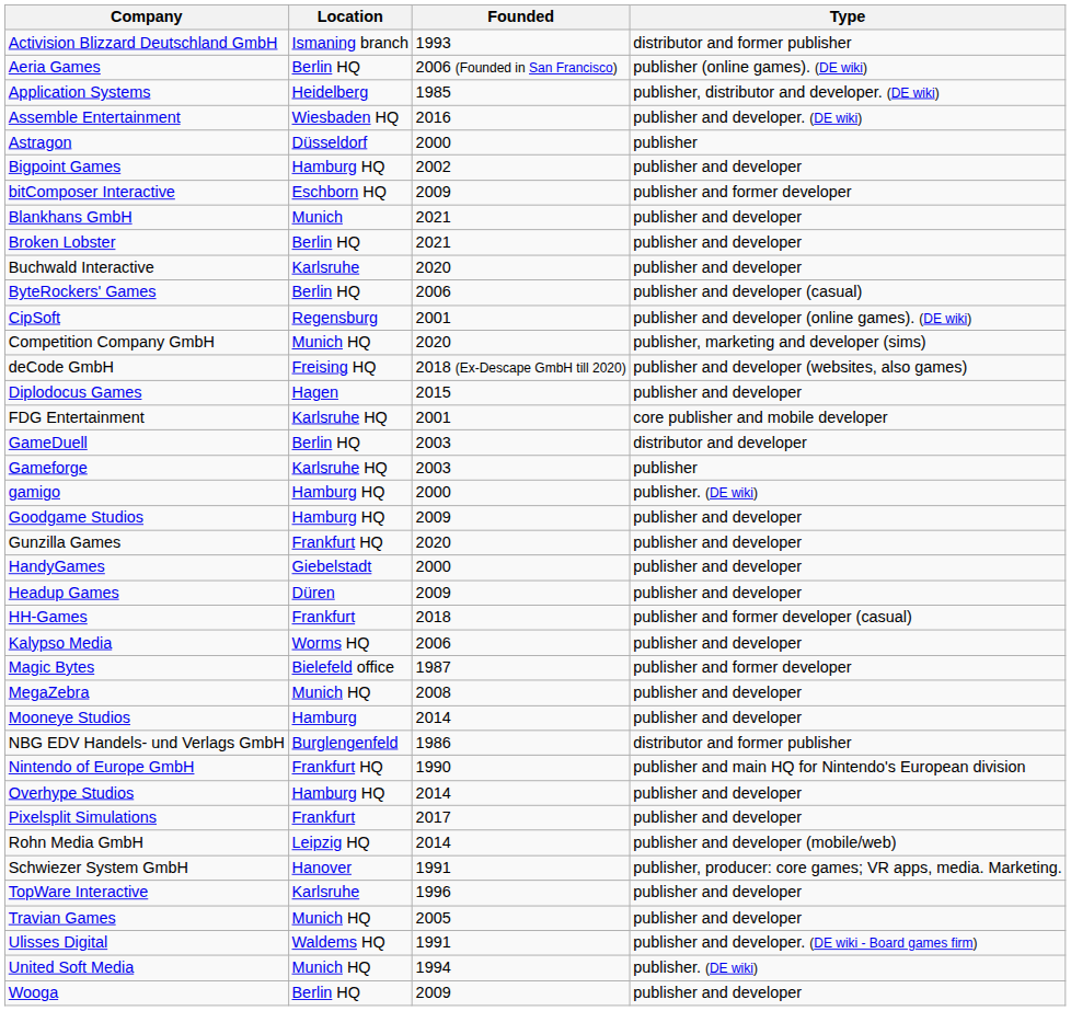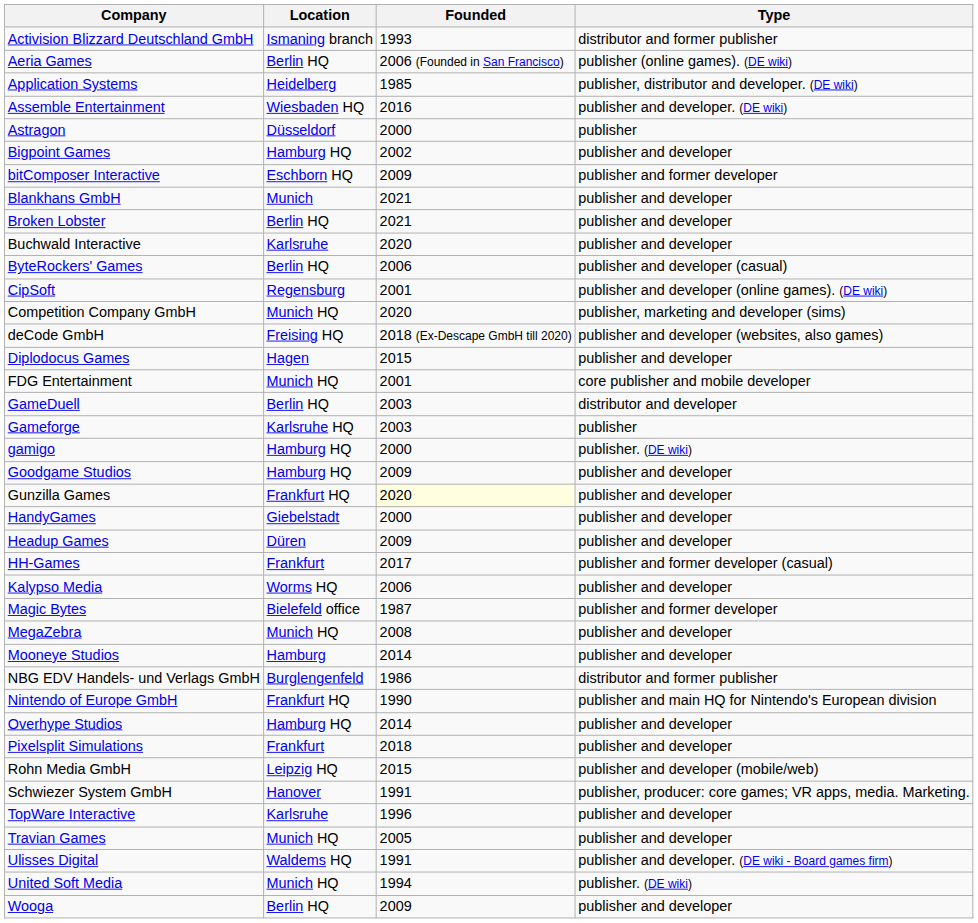 <table class="wikitable sortable mw-collapsible">
 <tr>
 <th scope="col">Company</th>
 <th scope="col">Location</th>
 <th scope="col">Founded</th>
 <th scope="col" class="unsortable">Type</th>
 </tr>
 <tr>
 <td><a href='#'>Activision Blizzard Deutschland GmbH</a> </td>
 <td><a href='#'>Ismaning</a> branch</td>
 <td>1993</td>
 <td>distributor and former publisher</td>
 </tr>
 <tr>
 <td><a href='#'>Aeria Games</a> </td>
 <td><a href='#'>Berlin</a> HQ</td>
 <td>2006 <small>(Founded in <a href='#'>San Francisco</a>)</small></td>
 <td>publisher (online games). <small>(<a href='#'>DE wiki</a>)</small></td>
 </tr>
 <tr>
 <td><a href='#'>Application Systems</a></td>
 <td><a href='#'>Heidelberg</a></td>
 <td>1985</td>
 <td>publisher, distributor and developer. <small>(<a href='#'>DE wiki</a>)</small></td>
 </tr>
 <tr>
 <td><a href='#'>Assemble Entertainment</a></td>
 <td><a href='#'>Wiesbaden</a> HQ</td>
 <td>2016</td>
 <td>publisher and developer. <small>(<a href='#'>DE wiki</a>)</small></td>
 </tr>
 <tr>
 <td><a href='#'>Astragon</a></td>
 <td><a href='#'>Düsseldorf</a></td>
 <td>2000</td>
 <td>publisher</td>
 </tr>
 <tr>
 <td><a href='#'>Bigpoint Games</a></td>
 <td><a href='#'>Hamburg</a> HQ</td>
 <td>2002</td>
 <td>publisher and developer</td>
 </tr>
 <tr>
 <td><a href='#'>bitComposer Interactive</a></td>
 <td><a href='#'>Eschborn</a> HQ</td>
 <td>2009</td>
 <td>publisher and former developer</td>
 </tr>
 <tr>
 <td><a href='#'>Blankhans GmbH</a></td>
 <td><a href='#'>Munich</a></td>
 <td>2021</td>
 <td>publisher and developer</td>
 </tr>
 <tr>
 <td><a href='#'>Broken Lobster</a></td>
 <td><a href='#'>Berlin</a> HQ</td>
 <td>2021</td>
 <td>publisher and developer</td>
 </tr>
 <tr>
 <td>Buchwald Interactive</td>
 <td><a href='#'>Karlsruhe</a></td>
 <td>2020</td>
 <td>publisher and developer</td>
 </tr>
 <tr>
 <td><a href='#'>ByteRockers' Games</a></td>
 <td><a href='#'>Berlin</a> HQ</td>
 <td>2006</td>
 <td>publisher and developer (casual)</td>
 </tr>
 <tr>
 <td><a href='#'>CipSoft</a></td>
 <td><a href='#'>Regensburg</a></td>
 <td>2001</td>
 <td>publisher and developer (online games). <small>(<a href='#'>DE wiki</a>)</small></td>
 </tr>
 <tr>
 <td>Competition Company GmbH</td>
 <td><a href='#'>Munich</a> HQ</td>
 <td>2020</td>
 <td>publisher, marketing and developer (sims)</td>
 </tr>
 <tr>
 <td>deCode GmbH</td>
 <td><a href='#'>Freising</a> HQ</td>
 <td>2018 <small>(Ex-Descape GmbH till 2020)</small></td>
 <td>publisher and developer (websites, also games)</td>
 </tr>
 <tr>
 <td><a href='#'>Diplodocus Games</a></td>
 <td><a href='#'>Hagen</a></td>
 <td>2015</td>
 <td>publisher and developer</td>
 </tr>
 <tr>
 <td>FDG Entertainment</td>
-<td><a href='#'>Karlsruhe</a> HQ</td>
+<td><a href='#'>Munich</a> HQ</td>
 <td>2001</td>
 <td>core publisher and mobile developer</td>
 </tr>
 <tr>
 <td><a href='#'>GameDuell</a></td>
 <td><a href='#'>Berlin</a> HQ</td>
 <td>2003</td>
 <td>distributor and developer</td>
 </tr>
 <tr>
 <td><a href='#'>Gameforge</a></td>
 <td><a href='#'>Karlsruhe</a> HQ</td>
 <td>2003</td>
 <td>publisher</td>
 </tr>
 <tr>
 <td><a href='#'>gamigo</a></td>
 <td><a href='#'>Hamburg</a> HQ</td>
 <td>2000</td>
 <td>publisher. <small>(<a href='#'>DE wiki</a>)</small></td>
 </tr>
 <tr>
 <td><a href='#'>Goodgame Studios</a></td>
 <td><a href='#'>Hamburg</a> HQ</td>
 <td>2009</td>
 <td>publisher and developer</td>
 </tr>
 <tr>
 <td>Gunzilla Games</td>
 <td><a href='#'>Frankfurt</a> HQ</td>
-<td>2020</td>
+<td style="background: lightyellow;">2020</td>
 <td>publisher and developer</td>
 </tr>
 <tr>
 <td><a href='#'>HandyGames</a></td>
 <td><a href='#'>Giebelstadt</a></td>
 <td>2000</td>
 <td>publisher and developer</td>
 </tr>
 <tr>
 <td><a href='#'>Headup Games</a></td>
 <td><a href='#'>Düren</a></td>
 <td>2009</td>
 <td>publisher and developer</td>
 </tr>
 <tr>
 <td><a href='#'>HH-Games</a></td>
 <td><a href='#'>Frankfurt</a></td>
-<td>2018</td>
+<td>2017</td>
 <td>publisher and former developer (casual)</td>
 </tr>
 <tr>
 <td><a href='#'>Kalypso Media</a></td>
 <td><a href='#'>Worms</a> HQ</td>
 <td>2006</td>
 <td>publisher and developer</td>
 </tr>
 <tr>
 <td><a href='#'>Magic Bytes</a> </td>
 <td><a href='#'>Bielefeld</a> office</td>
 <td>1987</td>
 <td>publisher and former developer</td>
 </tr>
 <tr>
 <td><a href='#'>MegaZebra</a></td>
 <td><a href='#'>Munich</a> HQ</td>
 <td>2008</td>
 <td>publisher and developer</td>
 </tr>
 <tr>
 <td><a href='#'>Mooneye Studios</a></td>
 <td><a href='#'>Hamburg</a></td>
 <td>2014</td>
 <td>publisher and developer</td>
 </tr>
 <tr>
 <td>NBG EDV Handels- und Verlags GmbH </td>
 <td><a href='#'>Burglengenfeld</a></td>
 <td>1986</td>
 <td>distributor and former publisher</td>
 </tr>
 <tr>
 <td><a href='#'>Nintendo of Europe GmbH</a></td>
 <td><a href='#'>Frankfurt</a> HQ</td>
 <td>1990</td>
 <td>publisher and main HQ for Nintendo's European division</td>
 </tr>
 <tr>
 <td><a href='#'>Overhype Studios</a></td>
 <td><a href='#'>Hamburg</a> HQ</td>
 <td>2014</td>
 <td>publisher and developer</td>
 </tr>
 <tr>
 <td><a href='#'>Pixelsplit Simulations</a></td>
 <td><a href='#'>Frankfurt</a></td>
-<td>2017</td>
+<td>2018</td>
 <td>publisher and developer</td>
 </tr>
 <tr>
 <td>Rohn Media GmbH</td>
 <td><a href='#'>Leipzig</a> HQ</td>
-<td>2014</td>
+<td>2015</td>
 <td>publisher and developer (mobile/web)</td>
 </tr>
 <tr>
 <td>Schwiezer System GmbH </td>
 <td><a href='#'>Hanover</a></td>
 <td>1991</td>
 <td>publisher, producer: core games; VR apps, media. Marketing.</td>
 </tr>
 <tr>
 <td><a href='#'>TopWare Interactive</a></td>
 <td><a href='#'>Karlsruhe</a></td>
 <td>1996</td>
 <td>publisher and developer</td>
 </tr>
 <tr>
 <td><a href='#'>Travian Games</a></td>
 <td><a href='#'>Munich</a> HQ</td>
 <td>2005</td>
 <td>publisher and developer</td>
 </tr>
 <tr>
 <td><a href='#'>Ulisses Digital</a></td>
 <td><a href='#'>Waldems</a> HQ</td>
 <td>1991</td>
 <td>publisher and developer. <small>(<a href='#'>DE wiki - Board games firm</a>)</small></td>
 </tr>
 <tr>
 <td><a href='#'>United Soft Media</a></td>
 <td><a href='#'>Munich</a> HQ</td>
 <td>1994</td>
 <td>publisher. <small>(<a href='#'>DE wiki</a>)</small></td>
 </tr>
 <tr>
 <td><a href='#'>Wooga</a></td>
 <td><a href='#'>Berlin</a> HQ</td>
 <td>2009</td>
 <td>publisher and developer</td>
 </tr>
 </table>
